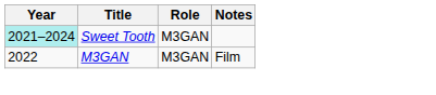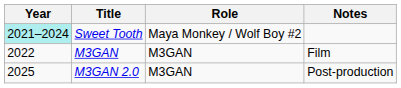 <table class="wikitable sortable">
 <tr>
 <th>Year</th>
 <th>Title</th>
 <th>Role</th>
 <th class="unsortable">Notes</th>
 </tr>
 <tr>
 <td style="background: paleturquoise;">2021–2024</td>
 <td><a href='#'><em>Sweet Tooth</em></a></td>
-<td>M3GAN</td>
+<td>Maya Monkey / Wolf Boy #2</td>
 <td></td>
 </tr>
 <tr>
 <td>2022</td>
 <td><em><a href='#'>M3GAN</a></em></td>
 <td>M3GAN</td>
 <td>Film</td>
 </tr>
+<tr>
+<td>2025</td>
+<td><em><a href='#'>M3GAN 2.0</a></em></td>
+<td>M3GAN</td>
+<td>Post-production</td>
+</tr>
 </table>
